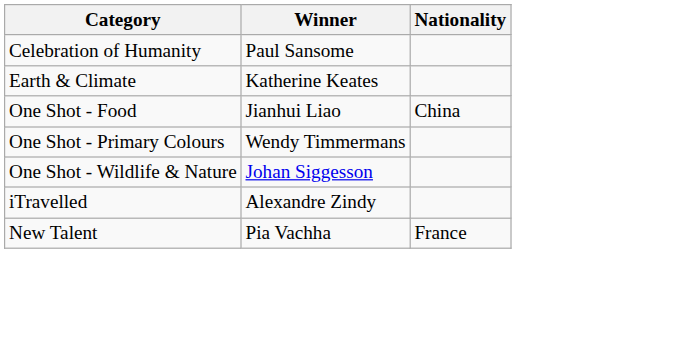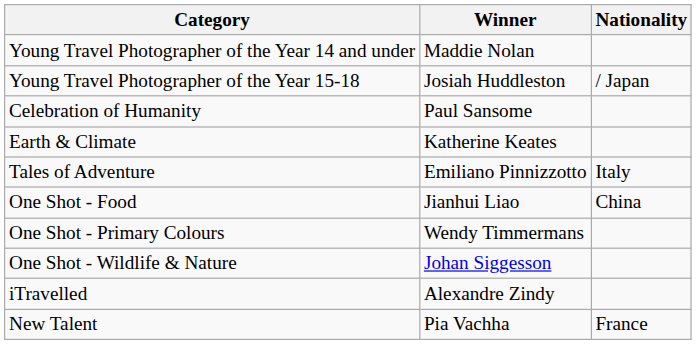 <table class="wikitable">
 <tr>
 <th>Category</th>
 <th>Winner</th>
 <th>Nationality</th>
+</tr>
+<tr>
+<td>Young Travel Photographer of the Year 14 and under</td>
+<td>Maddie Nolan</td>
+<td></td>
+</tr>
+<tr>
+<td>Young Travel Photographer of the Year 15-18</td>
+<td>Josiah Huddleston</td>
+<td> / Japan</td>
 </tr>
 <tr>
 <td>Celebration of Humanity</td>
 <td>Paul Sansome</td>
 <td></td>
 </tr>
 <tr>
 <td>Earth & Climate</td>
 <td>Katherine Keates</td>
 <td></td>
+</tr>
+<tr>
+<td>Tales of Adventure</td>
+<td>Emiliano Pinnizzotto</td>
+<td>Italy</td>
 </tr>
 <tr>
 <td>One Shot - Food</td>
 <td>Jianhui Liao</td>
 <td>China</td>
 </tr>
 <tr>
 <td>One Shot - Primary Colours</td>
 <td>Wendy Timmermans</td>
 <td></td>
 </tr>
 <tr>
 <td>One Shot - Wildlife & Nature</td>
 <td><a href='#'>Johan Siggesson</a></td>
 <td></td>
 </tr>
 <tr>
 <td>iTravelled</td>
 <td>Alexandre Zindy</td>
 <td></td>
 </tr>
 <tr>
 <td>New Talent</td>
 <td>Pia Vachha</td>
 <td>France</td>
 </tr>
 </table>
